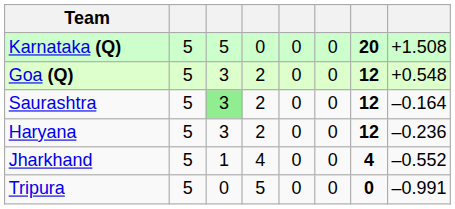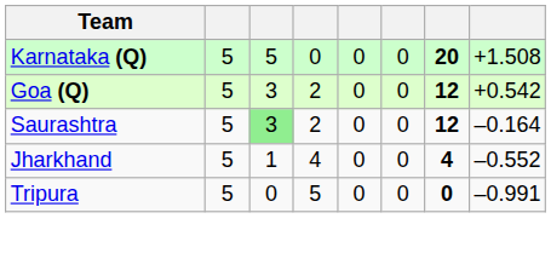 <table class="wikitable" style="text-align:center">
 <tr>
 <th style="width:140px;">Team</th>
 <th style="width:25px;"></th>
 <th style="width:25px;"></th>
 <th style="width:25px;"></th>
 <th style="width:25px;"></th>
 <th style="width:25px;"></th>
 <th style="width:25px;"></th>
 <th style="width:40px;"></th>
 </tr>
 <tr style="background:#cfc;">
 <td style="text-align:left"><a href='#'>Karnataka</a>  <strong>(Q)</strong></td>
 <td>5</td>
 <td>5</td>
 <td>0</td>
 <td>0</td>
 <td>0</td>
 <td><strong>20</strong></td>
 <td>+1.508</td>
 </tr>
 <tr style="background:#dfc;">
 <td style="text-align:left"><a href='#'>Goa</a> <strong>(Q)</strong></td>
 <td>5</td>
 <td>3</td>
 <td>2</td>
 <td>0</td>
 <td>0</td>
 <td><strong>12</strong></td>
-<td>+0.548</td>
+<td>+0.542</td>
 </tr>
 <tr>
 <td style="text-align:left"><a href='#'>Saurashtra</a></td>
 <td>5</td>
 <td style="background: lightgreen;">3</td>
 <td>2</td>
 <td>0</td>
 <td>0</td>
 <td><strong>12</strong></td>
 <td>–0.164</td>
-</tr>
-<tr>
-<td style="text-align:left"><a href='#'>Haryana</a></td>
-<td>5</td>
-<td>3</td>
-<td>2</td>
-<td>0</td>
-<td>0</td>
-<td><strong>12</strong></td>
-<td>–0.236</td>
 </tr>
 <tr>
 <td style="text-align:left"><a href='#'>Jharkhand</a></td>
 <td>5</td>
 <td>1</td>
 <td>4</td>
 <td>0</td>
 <td>0</td>
 <td><strong>4</strong></td>
 <td>–0.552</td>
 </tr>
 <tr>
 <td style="text-align:left"><a href='#'>Tripura</a></td>
 <td>5</td>
 <td>0</td>
 <td>5</td>
 <td>0</td>
 <td>0</td>
 <td><strong>0</strong></td>
 <td>–0.991</td>
 </tr>
 </table>
